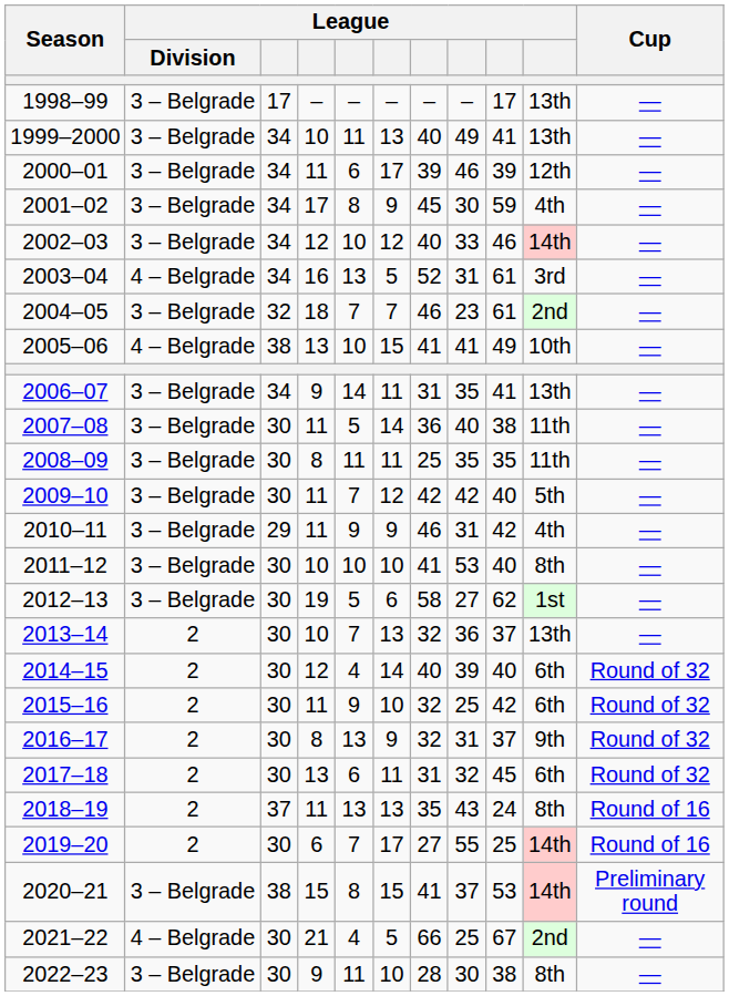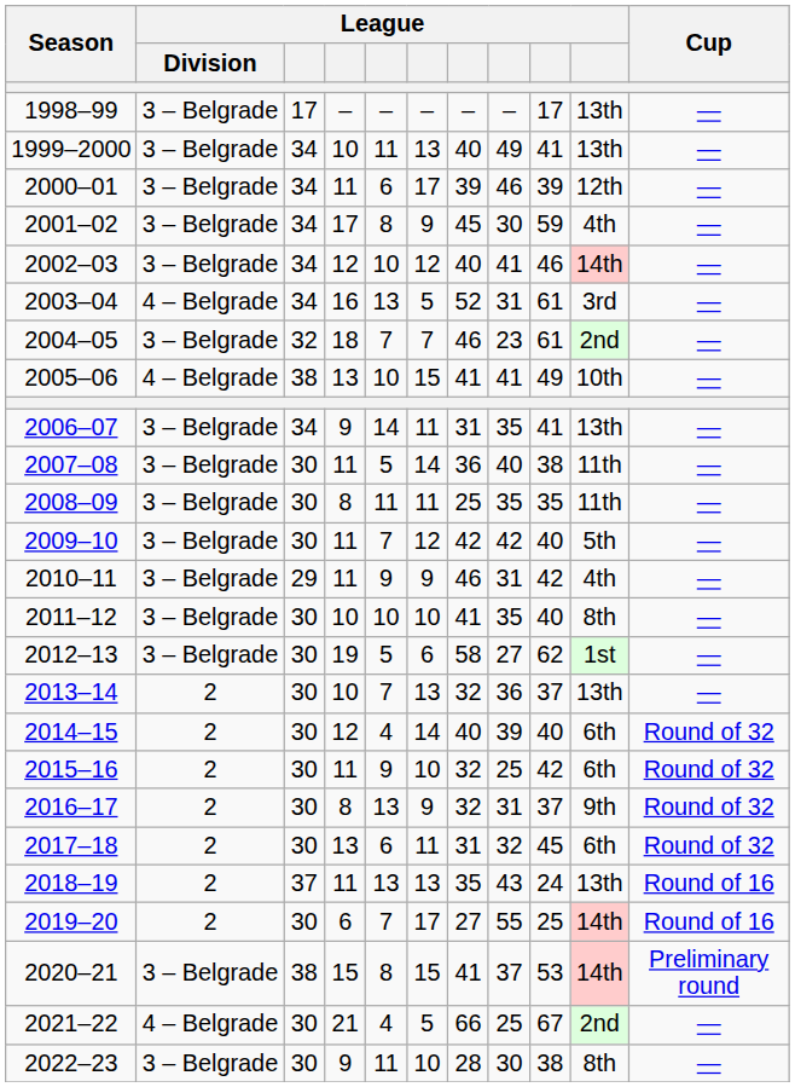 <table class="wikitable sortable" style="text-align:center">
 <tr>
 <th rowspan="2">Season</th>
 <th colspan="9">League</th>
 <th rowspan="2" width="100">Cup</th>
 </tr>
 <tr>
 <th>Division</th>
 <th width="20"></th>
 <th width="20"></th>
 <th width="20"></th>
 <th width="20"></th>
 <th width="20"></th>
 <th width="20"></th>
 <th width="20"></th>
 <th width="20"></th>
 </tr>
 <tr>
 <th colspan="11"></th>
 </tr>
 <tr>
 <td>1998–99</td>
 <td>3 – Belgrade</td>
 <td>17</td>
 <td>–</td>
 <td>–</td>
 <td>–</td>
 <td>–</td>
 <td>–</td>
 <td>17</td>
 <td>13th</td>
 <td><a href='#'>—</a></td>
 </tr>
 <tr>
 <td>1999–2000</td>
 <td>3 – Belgrade</td>
 <td>34</td>
 <td>10</td>
 <td>11</td>
 <td>13</td>
 <td>40</td>
 <td>49</td>
 <td>41</td>
 <td>13th</td>
 <td><a href='#'>—</a></td>
 </tr>
 <tr>
 <td>2000–01</td>
 <td>3 – Belgrade</td>
 <td>34</td>
 <td>11</td>
 <td>6</td>
 <td>17</td>
 <td>39</td>
 <td>46</td>
 <td>39</td>
 <td>12th</td>
 <td><a href='#'>—</a></td>
 </tr>
 <tr>
 <td>2001–02</td>
 <td>3 – Belgrade</td>
 <td>34</td>
 <td>17</td>
 <td>8</td>
 <td>9</td>
 <td>45</td>
 <td>30</td>
 <td>59</td>
 <td>4th</td>
 <td><a href='#'>—</a></td>
 </tr>
 <tr>
 <td>2002–03</td>
 <td>3 – Belgrade</td>
 <td>34</td>
 <td>12</td>
 <td>10</td>
 <td>12</td>
 <td>40</td>
-<td>33</td>
+<td>41</td>
 <td>46</td>
 <td style="background-color:#FCC">14th</td>
 <td><a href='#'>—</a></td>
 </tr>
 <tr>
 <td>2003–04</td>
 <td>4 – Belgrade</td>
 <td>34</td>
 <td>16</td>
 <td>13</td>
 <td>5</td>
 <td>52</td>
 <td>31</td>
 <td>61</td>
 <td>3rd</td>
 <td><a href='#'>—</a></td>
 </tr>
 <tr>
 <td>2004–05</td>
 <td>3 – Belgrade</td>
 <td>32</td>
 <td>18</td>
 <td>7</td>
 <td>7</td>
 <td>46</td>
 <td>23</td>
 <td>61</td>
 <td style="background-color:#DFD">2nd</td>
 <td><a href='#'>—</a></td>
 </tr>
 <tr>
 <td>2005–06</td>
 <td>4 – Belgrade</td>
 <td>38</td>
 <td>13</td>
 <td>10</td>
 <td>15</td>
 <td>41</td>
 <td>41</td>
 <td>49</td>
 <td>10th</td>
 <td><a href='#'>—</a></td>
 </tr>
 <tr>
 <th colspan="11"></th>
 </tr>
 <tr>
 <td><a href='#'>2006–07</a></td>
 <td>3 – Belgrade</td>
 <td>34</td>
 <td>9</td>
 <td>14</td>
 <td>11</td>
 <td>31</td>
 <td>35</td>
 <td>41</td>
 <td>13th</td>
 <td><a href='#'>—</a></td>
 </tr>
 <tr>
 <td><a href='#'>2007–08</a></td>
 <td>3 – Belgrade</td>
 <td>30</td>
 <td>11</td>
 <td>5</td>
 <td>14</td>
 <td>36</td>
 <td>40</td>
 <td>38</td>
 <td>11th</td>
 <td><a href='#'>—</a></td>
 </tr>
 <tr>
 <td><a href='#'>2008–09</a></td>
 <td>3 – Belgrade</td>
 <td>30</td>
 <td>8</td>
 <td>11</td>
 <td>11</td>
 <td>25</td>
 <td>35</td>
 <td>35</td>
 <td>11th</td>
 <td><a href='#'>—</a></td>
 </tr>
 <tr>
 <td><a href='#'>2009–10</a></td>
 <td>3 – Belgrade</td>
 <td>30</td>
 <td>11</td>
 <td>7</td>
 <td>12</td>
 <td>42</td>
 <td>42</td>
 <td>40</td>
 <td>5th</td>
 <td><a href='#'>—</a></td>
 </tr>
 <tr>
 <td>2010–11</td>
 <td>3 – Belgrade</td>
 <td>29</td>
 <td>11</td>
 <td>9</td>
 <td>9</td>
 <td>46</td>
 <td>31</td>
 <td>42</td>
 <td>4th</td>
 <td><a href='#'>—</a></td>
 </tr>
 <tr>
 <td>2011–12</td>
 <td>3 – Belgrade</td>
 <td>30</td>
 <td>10</td>
 <td>10</td>
 <td>10</td>
 <td>41</td>
-<td>53</td>
+<td>35</td>
 <td>40</td>
 <td>8th</td>
 <td><a href='#'>—</a></td>
 </tr>
 <tr>
 <td>2012–13</td>
 <td>3 – Belgrade</td>
 <td>30</td>
 <td>19</td>
 <td>5</td>
 <td>6</td>
 <td>58</td>
 <td>27</td>
 <td>62</td>
 <td style="background-color:#DFD">1st</td>
 <td><a href='#'>—</a></td>
 </tr>
 <tr>
 <td><a href='#'>2013–14</a></td>
 <td>2</td>
 <td>30</td>
 <td>10</td>
 <td>7</td>
 <td>13</td>
 <td>32</td>
 <td>36</td>
 <td>37</td>
 <td>13th</td>
 <td><a href='#'>—</a></td>
 </tr>
 <tr>
 <td><a href='#'>2014–15</a></td>
 <td>2</td>
 <td>30</td>
 <td>12</td>
 <td>4</td>
 <td>14</td>
 <td>40</td>
 <td>39</td>
 <td>40</td>
 <td>6th</td>
 <td><a href='#'>Round of 32</a></td>
 </tr>
 <tr>
 <td><a href='#'>2015–16</a></td>
 <td>2</td>
 <td>30</td>
 <td>11</td>
 <td>9</td>
 <td>10</td>
 <td>32</td>
 <td>25</td>
 <td>42</td>
 <td>6th</td>
 <td><a href='#'>Round of 32</a></td>
 </tr>
 <tr>
 <td><a href='#'>2016–17</a></td>
 <td>2</td>
 <td>30</td>
 <td>8</td>
 <td>13</td>
 <td>9</td>
 <td>32</td>
 <td>31</td>
 <td>37</td>
 <td>9th</td>
 <td><a href='#'>Round of 32</a></td>
 </tr>
 <tr>
 <td><a href='#'>2017–18</a></td>
 <td>2</td>
 <td>30</td>
 <td>13</td>
 <td>6</td>
 <td>11</td>
 <td>31</td>
 <td>32</td>
 <td>45</td>
 <td>6th</td>
 <td><a href='#'>Round of 32</a></td>
 </tr>
 <tr>
 <td><a href='#'>2018–19</a></td>
 <td>2</td>
 <td>37</td>
 <td>11</td>
 <td>13</td>
 <td>13</td>
 <td>35</td>
 <td>43</td>
 <td>24</td>
-<td>8th</td>
+<td>13th</td>
 <td><a href='#'>Round of 16</a></td>
 </tr>
 <tr>
 <td><a href='#'>2019–20</a></td>
 <td>2</td>
 <td>30</td>
 <td>6</td>
 <td>7</td>
 <td>17</td>
 <td>27</td>
 <td>55</td>
 <td>25</td>
 <td style="background-color:#FCC">14th</td>
 <td><a href='#'>Round of 16</a></td>
 </tr>
 <tr>
 <td>2020–21</td>
 <td>3 – Belgrade</td>
 <td>38</td>
 <td>15</td>
 <td>8</td>
 <td>15</td>
 <td>41</td>
 <td>37</td>
 <td>53</td>
 <td style="background-color:#FCC">14th</td>
 <td><a href='#'>Preliminary round</a></td>
 </tr>
 <tr>
 <td>2021–22</td>
 <td>4 – Belgrade</td>
 <td>30</td>
 <td>21</td>
 <td>4</td>
 <td>5</td>
 <td>66</td>
 <td>25</td>
 <td>67</td>
 <td style="background-color:#DFD">2nd</td>
 <td><a href='#'>—</a></td>
 </tr>
 <tr>
 <td>2022–23</td>
 <td>3 – Belgrade</td>
 <td>30</td>
 <td>9</td>
 <td>11</td>
 <td>10</td>
 <td>28</td>
 <td>30</td>
 <td>38</td>
 <td>8th</td>
 <td><a href='#'>—</a></td>
 </tr>
 </table>
